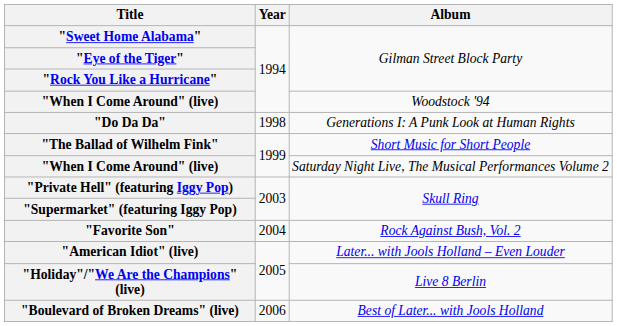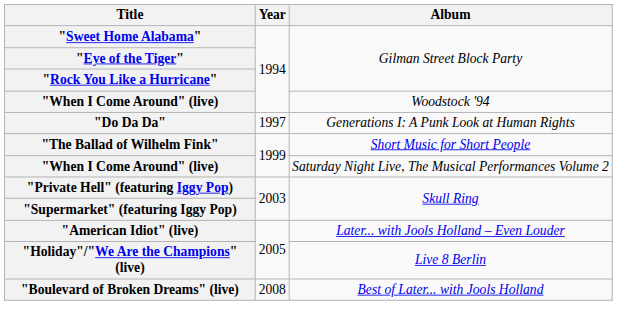 <table class="wikitable plainrowheaders" style="text-align:center;">
 <tr>
 <th scope="col" style="width:18em;">Title</th>
 <th scope="col">Year</th>
 <th scope="col">Album</th>
 </tr>
 <tr>
 <th scope="row">"<a href='#'>Sweet Home Alabama</a>"</th>
 <td rowspan="4">1994</td>
 <td rowspan="3"><em>Gilman Street Block Party</em></td>
 </tr>
 <tr>
 <th scope="row">"<a href='#'>Eye of the Tiger</a>"</th>
 </tr>
 <tr>
 <th scope="row">"<a href='#'>Rock You Like a Hurricane</a>"</th>
 </tr>
 <tr>
 <th scope="row">"When I Come Around" (live)</th>
 <td><em>Woodstock '94</em></td>
 </tr>
 <tr>
 <th scope="row">"Do Da Da"</th>
-<td>1998</td>
+<td>1997</td>
 <td><em>Generations I: A Punk Look at Human Rights</em></td>
 </tr>
 <tr>
 <th scope="row">"The Ballad of Wilhelm Fink"</th>
 <td rowspan="2">1999</td>
 <td><em><a href='#'>Short Music for Short People</a></em></td>
 </tr>
 <tr>
 <th scope="row">"When I Come Around" (live)</th>
 <td><em>Saturday Night Live, The Musical Performances Volume 2</em></td>
 </tr>
 <tr>
 <th scope="row">"Private Hell" (featuring <a href='#'>Iggy Pop</a>)</th>
 <td rowspan="2">2003</td>
 <td rowspan="2"><em><a href='#'>Skull Ring</a></em></td>
 </tr>
 <tr>
 <th scope="row">"Supermarket" (featuring Iggy Pop)</th>
 </tr>
 <tr>
-<th scope="row">"Favorite Son"</th>
-<td>2004</td>
-<td><em><a href='#'>Rock Against Bush, Vol. 2</a></em></td>
-</tr>
-<tr>
 <th scope="row">"American Idiot" (live)</th>
 <td rowspan="2">2005</td>
 <td><em><a href='#'>Later... with Jools Holland – Even Louder</a></em></td>
 </tr>
 <tr>
 <th scope="row">"Holiday"/"<a href='#'>We Are the Champions</a>" (live)</th>
 <td><em><a href='#'>Live 8 Berlin</a></em></td>
 </tr>
 <tr>
 <th scope="row">"Boulevard of Broken Dreams" (live)</th>
-<td>2006</td>
+<td>2008</td>
 <td><em><a href='#'>Best of Later... with Jools Holland</a></em></td>
 </tr>
 </table>
